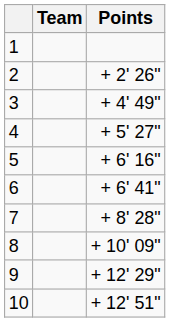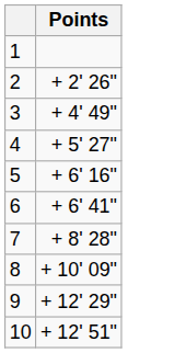 <table class="wikitable">
 <tr>
 <th></th>
-<th>Team</th>
 <th>Points</th>
 </tr>
 <tr>
 <td>1</td>
-<td> </td>
 <td align=right></td>
 </tr>
 <tr>
 <td>2</td>
-<td> </td>
 <td align=right>+ 2' 26"</td>
 </tr>
 <tr>
 <td>3</td>
-<td> </td>
 <td align=right>+ 4' 49"</td>
 </tr>
 <tr>
 <td>4</td>
-<td> </td>
 <td align=right>+ 5' 27"</td>
 </tr>
 <tr>
 <td>5</td>
-<td> </td>
 <td align=right>+ 6' 16"</td>
 </tr>
 <tr>
 <td>6</td>
-<td> </td>
 <td align=right>+ 6' 41"</td>
 </tr>
 <tr>
 <td>7</td>
-<td> </td>
 <td align=right>+ 8' 28"</td>
 </tr>
 <tr>
 <td>8</td>
-<td> </td>
 <td align=right>+ 10' 09"</td>
 </tr>
 <tr>
 <td>9</td>
-<td> </td>
 <td align=right>+ 12' 29"</td>
 </tr>
 <tr>
 <td>10</td>
-<td> </td>
 <td align=right>+ 12' 51"</td>
 </tr>
 </table>
